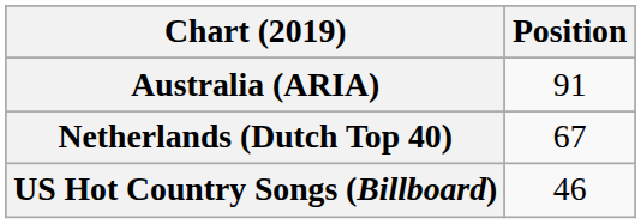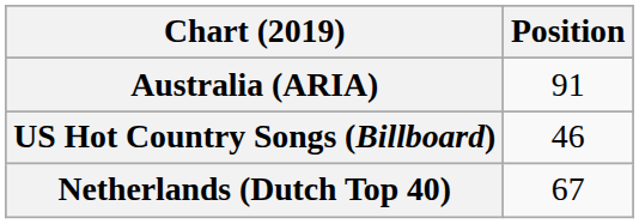 <table class="wikitable sortable plainrowheaders" style="text-align:center">
 <tr>
 <th scope="col">Chart (2019)</th>
 <th scope="col">Position</th>
 </tr>
 <tr>
 <th scope="row">Australia (ARIA)</th>
 <td>91</td>
 </tr>
 <tr>
+<th scope="row">US Hot Country Songs (<em>Billboard</em>)</th>
+<td>46</td>
+</tr>
+<tr>
 <th scope="row">Netherlands (Dutch Top 40)</th>
 <td>67</td>
 </tr>
-<tr>
-<th scope="row">US Hot Country Songs (<em>Billboard</em>)</th>
-<td>46</td>
-</tr>
 </table>
